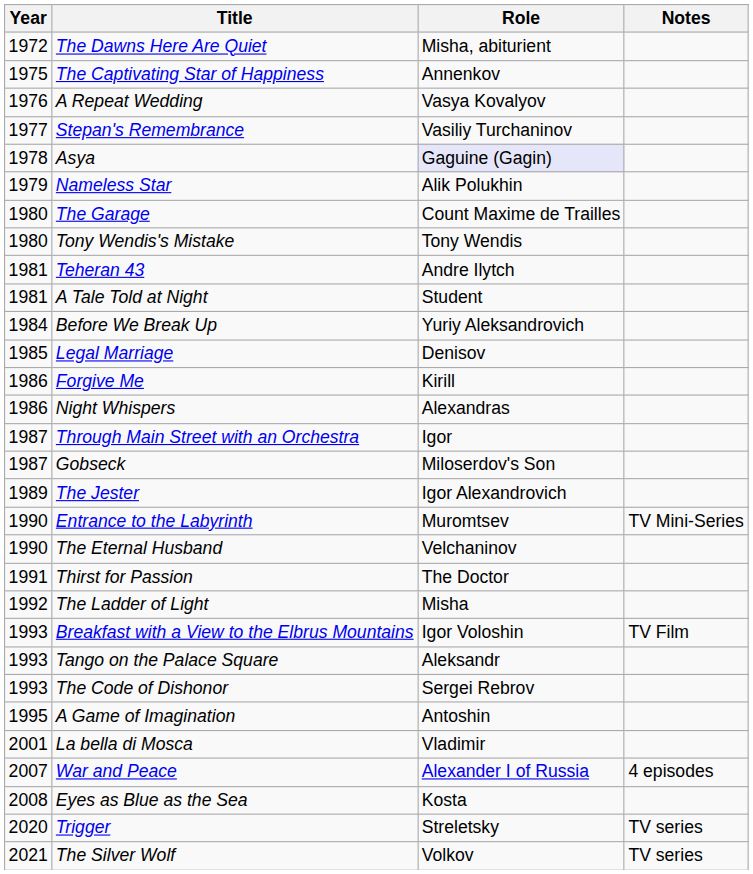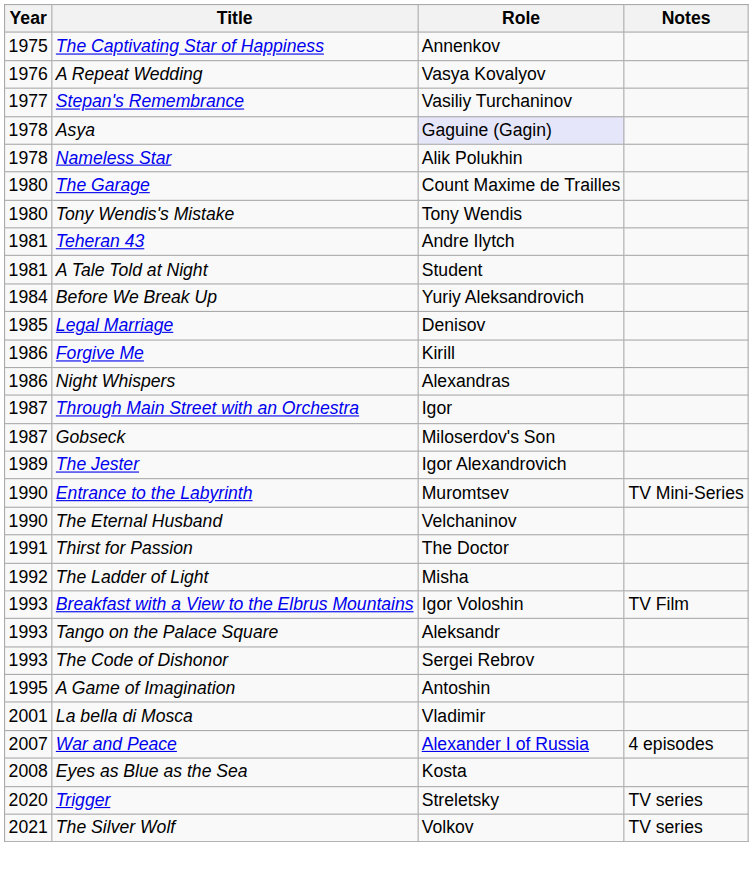 <table class="wikitable">
 <tr>
 <th>Year</th>
 <th>Title</th>
 <th>Role</th>
 <th>Notes</th>
-</tr>
-<tr>
-<td>1972</td>
-<td><em><a href='#'>The Dawns Here Are Quiet</a></em></td>
-<td>Misha, abiturient</td>
-<td></td>
 </tr>
 <tr>
 <td>1975</td>
 <td><em><a href='#'>The Captivating Star of Happiness</a></em></td>
 <td>Annenkov</td>
 <td></td>
 </tr>
 <tr>
 <td>1976</td>
 <td><em>A Repeat Wedding</em></td>
 <td>Vasya Kovalyov</td>
 <td></td>
 </tr>
 <tr>
 <td>1977</td>
 <td><em><a href='#'>Stepan's Remembrance</a></em></td>
 <td>Vasiliy Turchaninov</td>
 <td></td>
 </tr>
 <tr>
 <td>1978</td>
 <td><em>Asya</em></td>
 <td style="background: lavender;">Gaguine (Gagin)</td>
 <td></td>
 </tr>
 <tr>
-<td>1979</td>
+<td>1978</td>
 <td><em><a href='#'>Nameless Star</a></em></td>
 <td>Alik Polukhin</td>
 <td></td>
 </tr>
 <tr>
 <td>1980</td>
 <td><em><a href='#'>The Garage</a></em></td>
 <td>Count Maxime de Trailles</td>
 <td></td>
 </tr>
 <tr>
 <td>1980</td>
 <td><em>Tony Wendis's Mistake</em></td>
 <td>Tony Wendis</td>
 <td></td>
 </tr>
 <tr>
 <td>1981</td>
 <td><em><a href='#'>Teheran 43</a></em></td>
 <td>Andre Ilytch</td>
 <td></td>
 </tr>
 <tr>
 <td>1981</td>
 <td><em>A Tale Told at Night</em></td>
 <td>Student</td>
 <td></td>
 </tr>
 <tr>
 <td>1984</td>
 <td><em>Before We Break Up</em></td>
 <td>Yuriy Aleksandrovich</td>
 <td></td>
 </tr>
 <tr>
 <td>1985</td>
 <td><em><a href='#'>Legal Marriage</a></em></td>
 <td>Denisov</td>
 <td></td>
 </tr>
 <tr>
 <td>1986</td>
 <td><em><a href='#'>Forgive Me</a></em></td>
 <td>Kirill</td>
 <td></td>
 </tr>
 <tr>
 <td>1986</td>
 <td><em>Night Whispers</em></td>
 <td>Alexandras</td>
 <td></td>
 </tr>
 <tr>
 <td>1987</td>
 <td><em><a href='#'>Through Main Street with an Orchestra</a></em></td>
 <td>Igor</td>
 <td></td>
 </tr>
 <tr>
 <td>1987</td>
 <td><em>Gobseck</em></td>
 <td>Miloserdov's Son</td>
 <td></td>
 </tr>
 <tr>
 <td>1989</td>
 <td><em><a href='#'>The Jester</a></em></td>
 <td>Igor Alexandrovich</td>
 <td></td>
 </tr>
 <tr>
 <td>1990</td>
 <td><em><a href='#'>Entrance to the Labyrinth</a></em></td>
 <td>Muromtsev</td>
 <td>TV Mini-Series</td>
 </tr>
 <tr>
 <td>1990</td>
 <td><em>The Eternal Husband</em></td>
 <td>Velchaninov</td>
 <td></td>
 </tr>
 <tr>
 <td>1991</td>
 <td><em>Thirst for Рassion</em></td>
 <td>The Doctor</td>
 <td></td>
 </tr>
 <tr>
 <td>1992</td>
 <td><em>The Ladder of Light</em></td>
 <td>Misha</td>
 <td></td>
 </tr>
 <tr>
 <td>1993</td>
 <td><em><a href='#'>Breakfast with a View to the Elbrus Mountains</a></em></td>
 <td>Igor Voloshin</td>
 <td>TV Film</td>
 </tr>
 <tr>
 <td>1993</td>
 <td><em>Tango on the Palace Square</em></td>
 <td>Aleksandr</td>
 <td></td>
 </tr>
 <tr>
 <td>1993</td>
 <td><em>The Code of Dishonor</em></td>
 <td>Sergei Rebrov</td>
 <td></td>
 </tr>
 <tr>
 <td>1995</td>
 <td><em>A Game of Imagination</em></td>
 <td>Antoshin</td>
 <td></td>
 </tr>
 <tr>
 <td>2001</td>
 <td><em>La bella di Mosca</em></td>
 <td>Vladimir</td>
 <td></td>
 </tr>
 <tr>
 <td>2007</td>
 <td><em><a href='#'>War and Peace</a></em></td>
 <td><a href='#'>Alexander I of Russia</a></td>
 <td>4 episodes</td>
 </tr>
 <tr>
 <td>2008</td>
 <td><em>Eyes as Blue as the Sea</em></td>
 <td>Kosta</td>
 <td></td>
 </tr>
 <tr>
 <td>2020</td>
 <td><em><a href='#'>Trigger</a></em></td>
 <td>Streletsky</td>
 <td>TV series</td>
 </tr>
 <tr>
 <td>2021</td>
 <td><em>The Silver Wolf</em></td>
 <td>Volkov</td>
 <td>TV series</td>
 </tr>
 </table>
